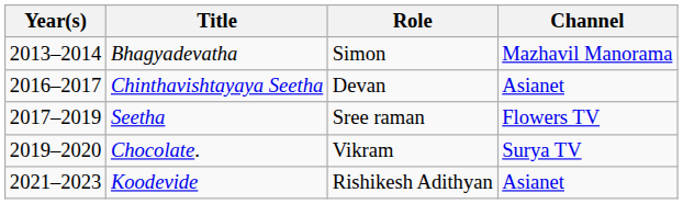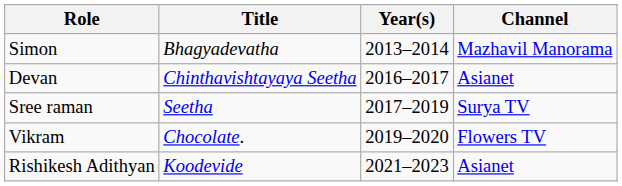 <table class="wikitable plainrowheaders sortable">
 <tr>
+<th>Role</th>
+<th>Title</th>
 <th>Year(s)</th>
-<th>Title</th>
-<th>Role</th>
 <th>Channel</th>
 </tr>
 <tr>
+<td>Simon</td>
+<td><em>Bhagyadevatha</em></td>
 <td>2013–2014</td>
-<td><em>Bhagyadevatha</em></td>
-<td>Simon</td>
 <td><a href='#'>Mazhavil Manorama</a></td>
 </tr>
 <tr>
+<td>Devan</td>
+<td><em><a href='#'>Chinthavishtayaya Seetha</a></em></td>
 <td>2016–2017</td>
-<td><em><a href='#'>Chinthavishtayaya Seetha</a></em></td>
-<td>Devan</td>
 <td><a href='#'>Asianet</a></td>
 </tr>
 <tr>
+<td>Sree raman</td>
+<td><em><a href='#'>Seetha</a></em></td>
 <td>2017–2019</td>
-<td><em><a href='#'>Seetha</a></em></td>
-<td>Sree raman</td>
+<td><a href='#'>Surya TV</a></td>
+</tr>
+<tr>
+<td>Vikram</td>
+<td><em><a href='#'>Chocolate</a></em>.</td>
+<td>2019–2020</td>
 <td><a href='#'>Flowers TV</a></td>
 </tr>
 <tr>
-<td>2019–2020</td>
-<td><em><a href='#'>Chocolate</a></em>.</td>
-<td>Vikram</td>
-<td><a href='#'>Surya TV</a></td>
-</tr>
-<tr>
+<td>Rishikesh Adithyan</td>
+<td><em><a href='#'>Koodevide</a></em></td>
 <td>2021–2023</td>
-<td><em><a href='#'>Koodevide</a></em></td>
-<td>Rishikesh Adithyan</td>
 <td><a href='#'>Asianet</a></td>
 </tr>
 </table>
